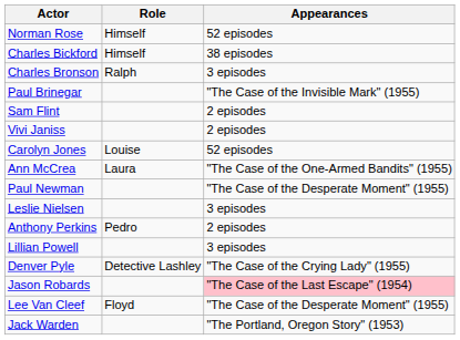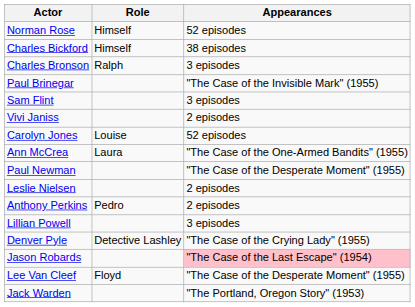 <table class="wikitable">
 <tr>
 <th>Actor</th>
 <th>Role</th>
 <th>Appearances</th>
 </tr>
 <tr>
 <td><a href='#'>Norman Rose</a></td>
 <td>Himself</td>
 <td>52 episodes</td>
 </tr>
 <tr>
 <td><a href='#'>Charles Bickford</a></td>
 <td>Himself</td>
 <td>38 episodes</td>
 </tr>
 <tr>
 <td><a href='#'>Charles Bronson</a></td>
 <td>Ralph</td>
 <td>3 episodes</td>
 </tr>
 <tr>
 <td><a href='#'>Paul Brinegar</a></td>
 <td></td>
 <td>"The Case of the Invisible Mark" (1955)</td>
 </tr>
 <tr>
 <td><a href='#'>Sam Flint</a></td>
 <td></td>
-<td>2 episodes</td>
+<td>3 episodes</td>
 </tr>
 <tr>
 <td><a href='#'>Vivi Janiss</a></td>
 <td></td>
 <td>2 episodes</td>
 </tr>
 <tr>
 <td><a href='#'>Carolyn Jones</a></td>
 <td>Louise</td>
 <td>52 episodes</td>
 </tr>
 <tr>
 <td><a href='#'>Ann McCrea</a></td>
 <td>Laura</td>
 <td>"The Case of the One-Armed Bandits" (1955)</td>
 </tr>
 <tr>
 <td><a href='#'>Paul Newman</a></td>
 <td></td>
 <td>"The Case of the Desperate Moment" (1955)</td>
 </tr>
 <tr>
 <td><a href='#'>Leslie Nielsen</a></td>
 <td></td>
-<td>3 episodes</td>
+<td>2 episodes</td>
 </tr>
 <tr>
 <td><a href='#'>Anthony Perkins</a></td>
 <td>Pedro</td>
 <td>2 episodes</td>
 </tr>
 <tr>
 <td><a href='#'>Lillian Powell</a></td>
 <td></td>
 <td>3 episodes</td>
 </tr>
 <tr>
 <td><a href='#'>Denver Pyle</a></td>
 <td>Detective Lashley</td>
 <td>"The Case of the Crying Lady" (1955)</td>
 </tr>
 <tr>
 <td><a href='#'>Jason Robards</a></td>
 <td></td>
 <td style="background: pink;">"The Case of the Last Escape" (1954)</td>
 </tr>
 <tr>
 <td><a href='#'>Lee Van Cleef</a></td>
 <td>Floyd</td>
 <td>"The Case of the Desperate Moment" (1955)</td>
 </tr>
 <tr>
 <td><a href='#'>Jack Warden</a></td>
 <td></td>
 <td>"The Portland, Oregon Story" (1953)</td>
 </tr>
 </table>
